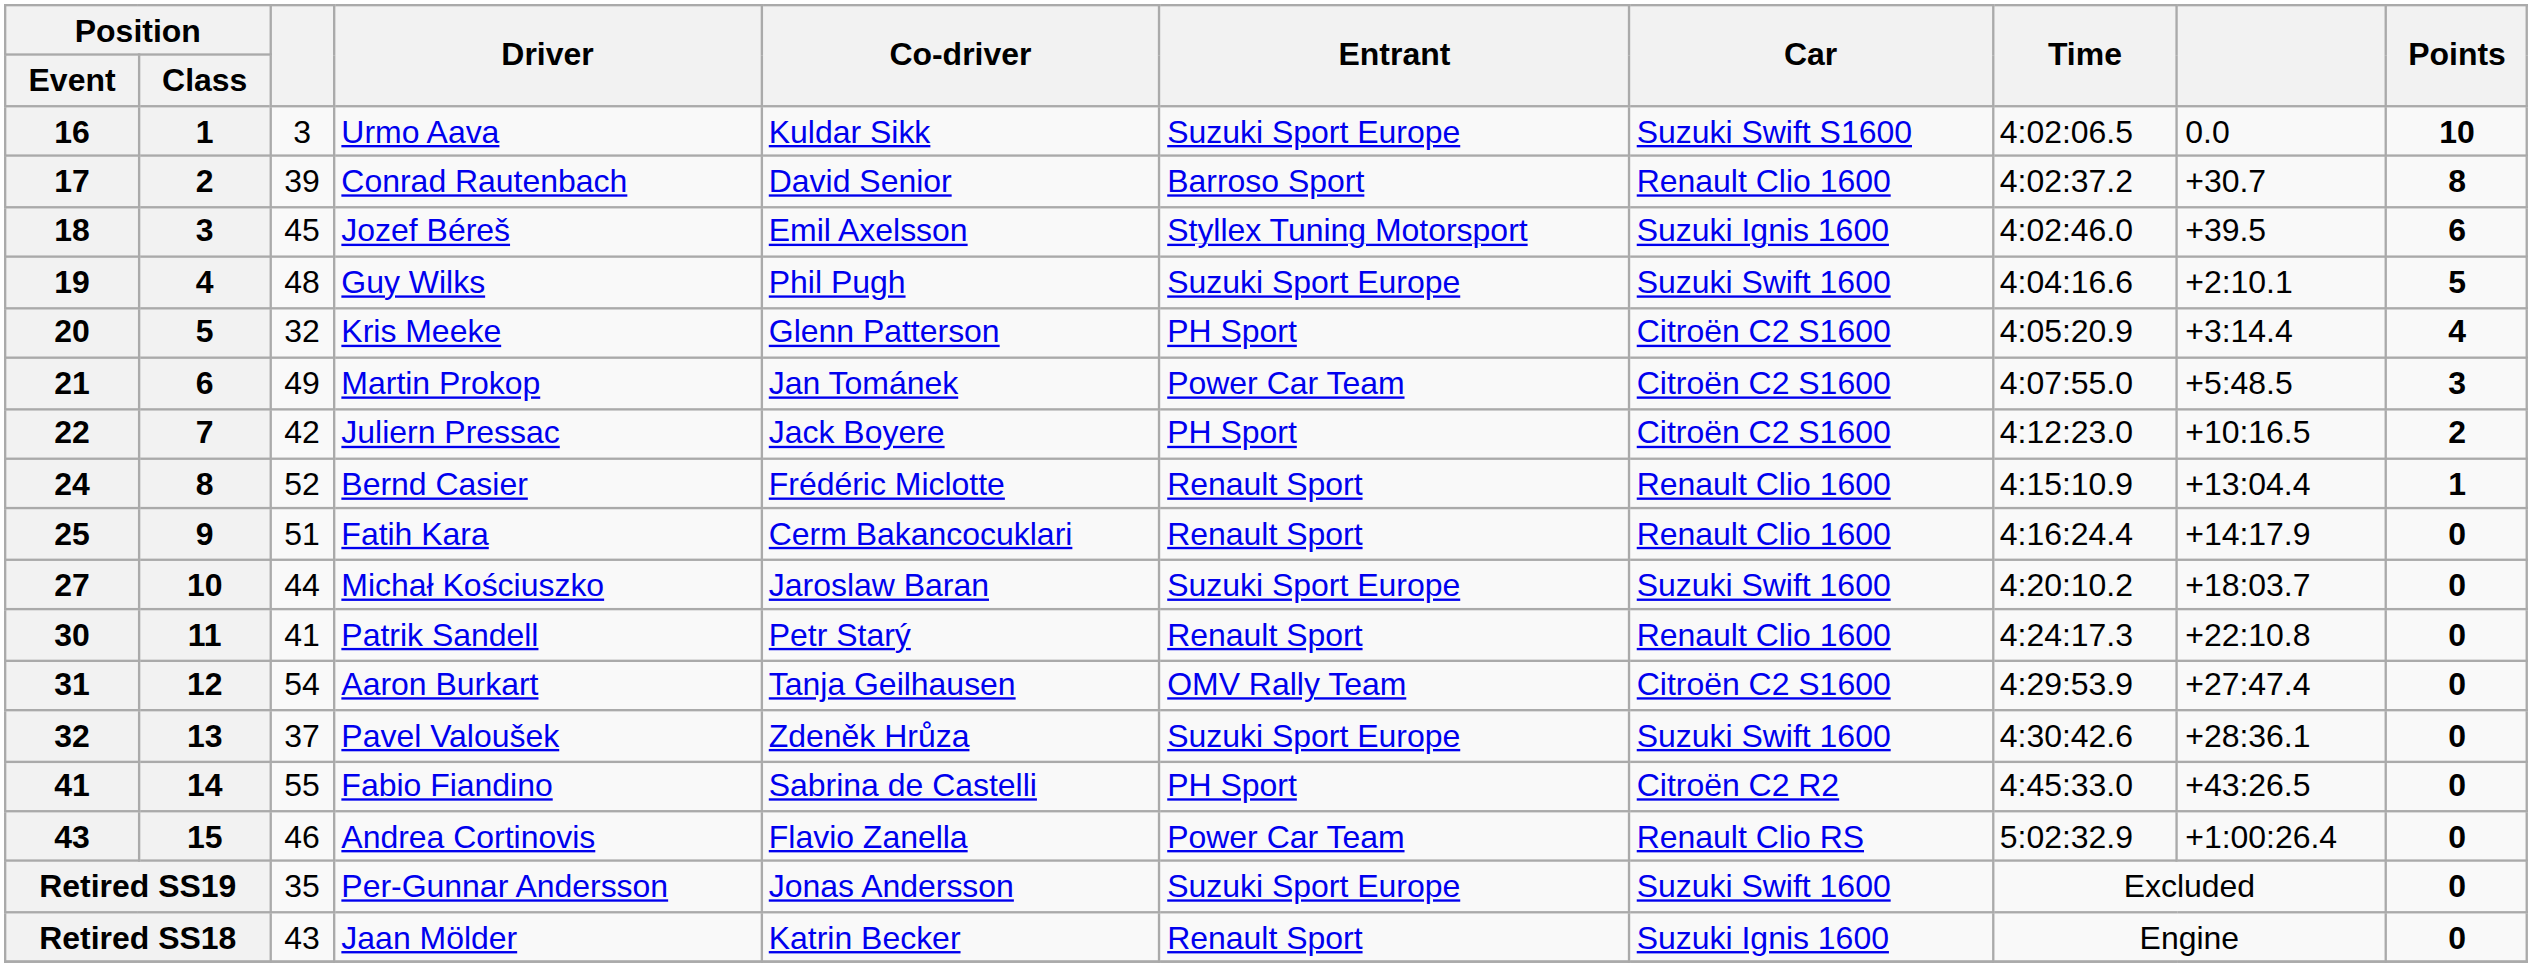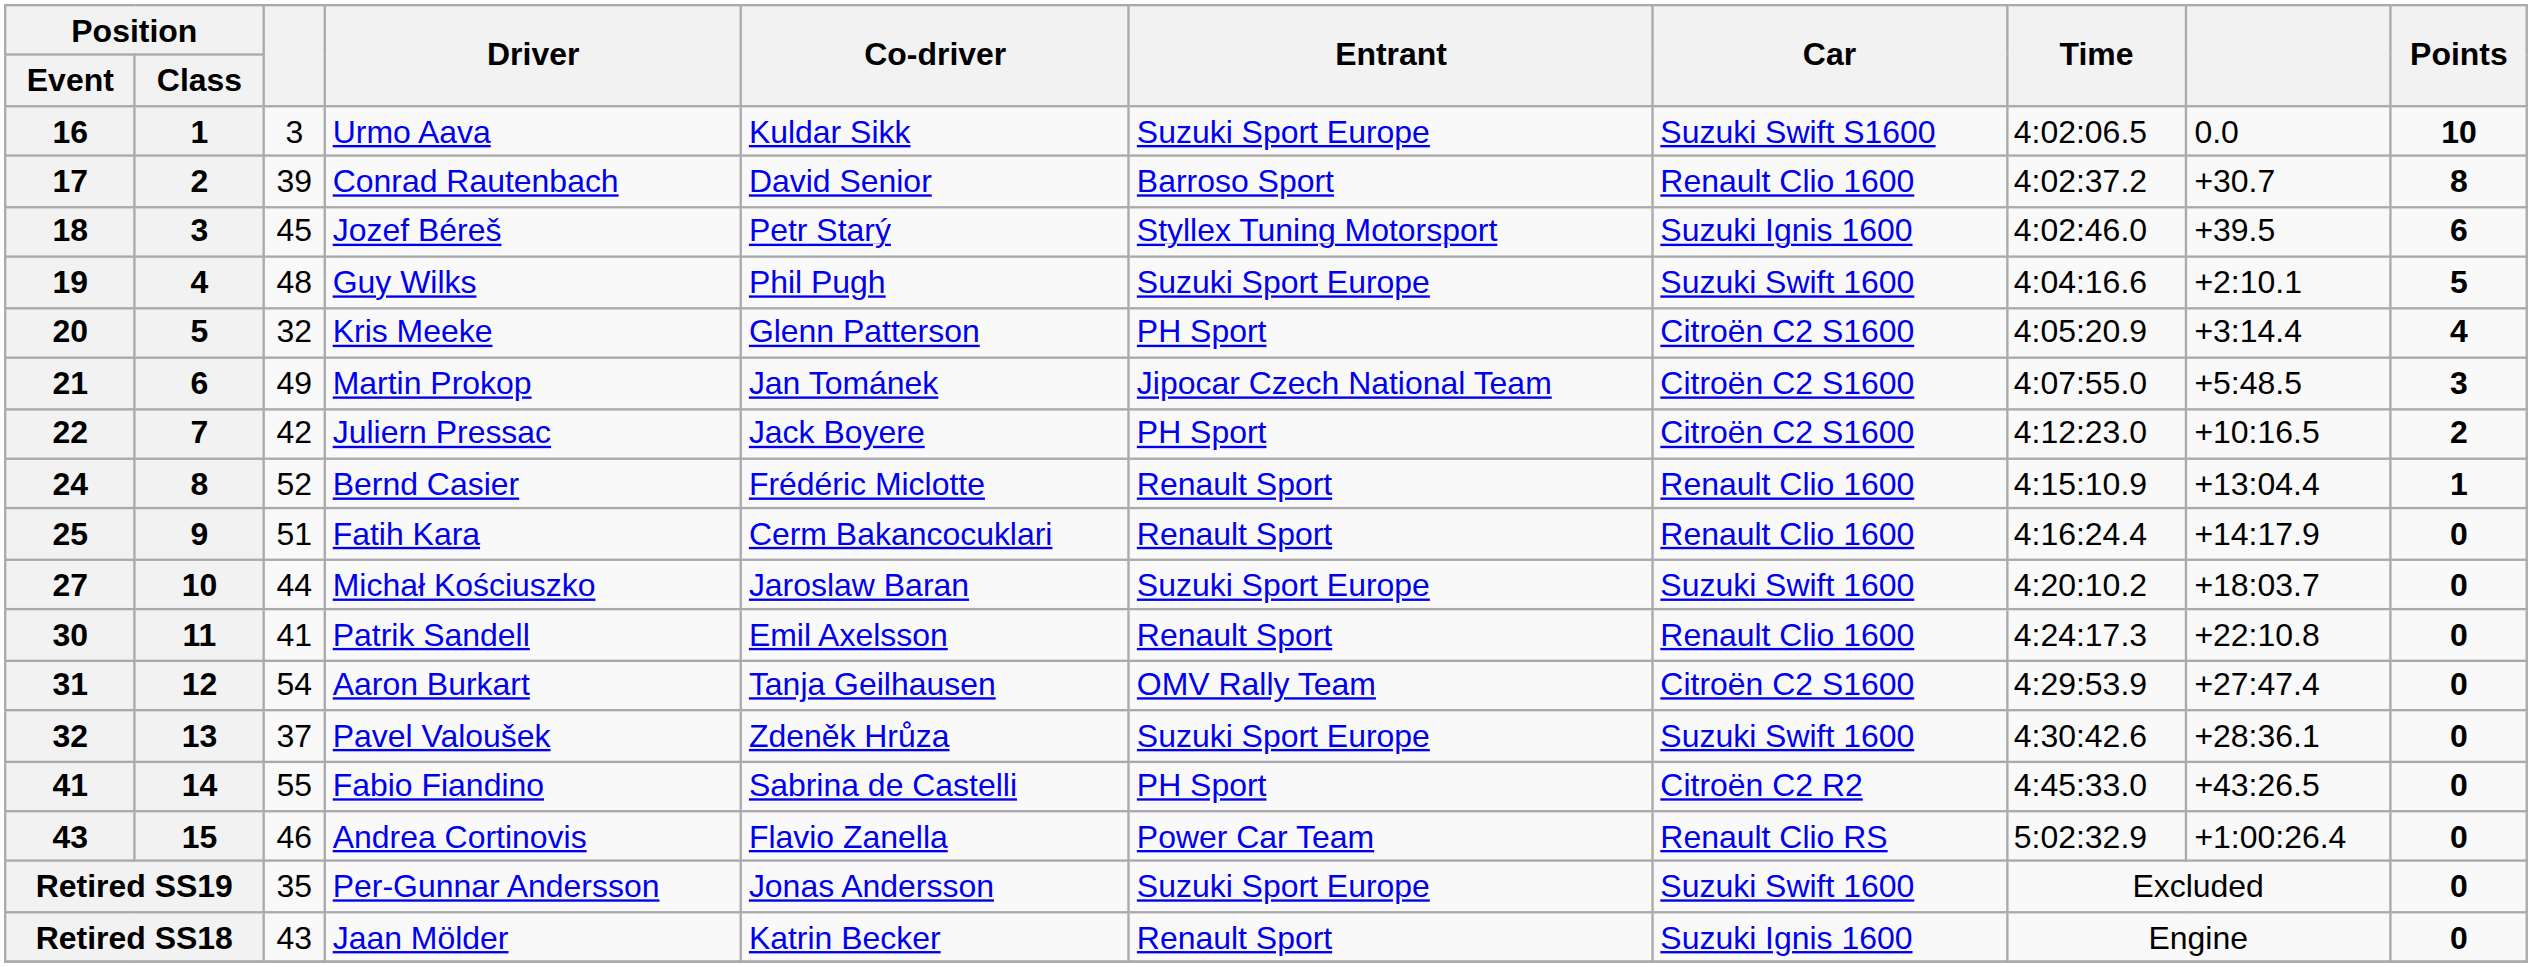 <table class="wikitable" width=85% style="font-size: 85%;">
 <tr>
 <th colspan="2">Position</th>
 <th rowspan="2"></th>
 <th rowspan="2">Driver</th>
 <th rowspan="2">Co-driver</th>
 <th rowspan="2">Entrant</th>
 <th rowspan="2">Car</th>
 <th rowspan="2">Time</th>
 <th rowspan="2"></th>
 <th rowspan="2">Points</th>
 </tr>
 <tr>
 <th>Event</th>
 <th>Class</th>
 </tr>
 <tr>
 <th>16</th>
 <th>1</th>
 <td align="center">3</td>
 <td> <a href='#'>Urmo Aava</a></td>
 <td> <a href='#'>Kuldar Sikk</a></td>
 <td><a href='#'>Suzuki Sport Europe</a></td>
 <td><a href='#'>Suzuki Swift S1600</a></td>
 <td>4:02:06.5</td>
 <td>0.0</td>
 <td align="center"><strong>10</strong></td>
 </tr>
 <tr>
 <th>17</th>
 <th>2</th>
 <td align="center">39</td>
 <td> <a href='#'>Conrad Rautenbach</a></td>
 <td> <a href='#'>David Senior</a></td>
 <td><a href='#'>Barroso Sport</a></td>
 <td><a href='#'>Renault Clio 1600</a></td>
 <td>4:02:37.2</td>
 <td>+30.7</td>
 <td align="center"><strong>8</strong></td>
 </tr>
 <tr>
 <th>18</th>
 <th>3</th>
 <td align="center">45</td>
 <td> <a href='#'>Jozef Béreš</a></td>
-<td> <a href='#'>Emil Axelsson</a></td>
+<td> <a href='#'>Petr Starý</a></td>
 <td><a href='#'>Styllex Tuning Motorsport</a></td>
 <td><a href='#'>Suzuki Ignis 1600</a></td>
 <td>4:02:46.0</td>
 <td>+39.5</td>
 <td align="center"><strong>6</strong></td>
 </tr>
 <tr>
 <th>19</th>
 <th>4</th>
 <td align="center">48</td>
 <td> <a href='#'>Guy Wilks</a></td>
 <td> <a href='#'>Phil Pugh</a></td>
 <td><a href='#'>Suzuki Sport Europe</a></td>
 <td><a href='#'>Suzuki Swift 1600</a></td>
 <td>4:04:16.6</td>
 <td>+2:10.1</td>
 <td align="center"><strong>5</strong></td>
 </tr>
 <tr>
 <th>20</th>
 <th>5</th>
 <td align="center">32</td>
 <td> <a href='#'>Kris Meeke</a></td>
 <td> <a href='#'>Glenn Patterson</a></td>
 <td><a href='#'>PH Sport</a></td>
 <td><a href='#'>Citroën C2 S1600</a></td>
 <td>4:05:20.9</td>
 <td>+3:14.4</td>
 <td align="center"><strong>4</strong></td>
 </tr>
 <tr>
 <th>21</th>
 <th>6</th>
 <td align="center">49</td>
 <td> <a href='#'>Martin Prokop</a></td>
 <td> <a href='#'>Jan Tománek</a></td>
-<td><a href='#'>Power Car Team</a></td>
+<td><a href='#'>Jipocar Czech National Team</a></td>
 <td><a href='#'>Citroën C2 S1600</a></td>
 <td>4:07:55.0</td>
 <td>+5:48.5</td>
 <td align="center"><strong>3</strong></td>
 </tr>
 <tr>
 <th>22</th>
 <th>7</th>
 <td align="center">42</td>
 <td> <a href='#'>Juliern Pressac</a></td>
 <td> <a href='#'>Jack Boyere</a></td>
 <td><a href='#'>PH Sport</a></td>
 <td><a href='#'>Citroën C2 S1600</a></td>
 <td>4:12:23.0</td>
 <td>+10:16.5</td>
 <td align="center"><strong>2</strong></td>
 </tr>
 <tr>
 <th>24</th>
 <th>8</th>
 <td align="center">52</td>
 <td> <a href='#'>Bernd Casier</a></td>
 <td> <a href='#'>Frédéric Miclotte</a></td>
 <td><a href='#'>Renault Sport</a></td>
 <td><a href='#'>Renault Clio 1600</a></td>
 <td>4:15:10.9</td>
 <td>+13:04.4</td>
 <td align="center"><strong>1</strong></td>
 </tr>
 <tr>
 <th>25</th>
 <th>9</th>
 <td align="center">51</td>
 <td> <a href='#'>Fatih Kara</a></td>
 <td> <a href='#'>Cerm Bakancocuklari</a></td>
 <td><a href='#'>Renault Sport</a></td>
 <td><a href='#'>Renault Clio 1600</a></td>
 <td>4:16:24.4</td>
 <td>+14:17.9</td>
 <td align="center"><strong>0</strong></td>
 </tr>
 <tr>
 <th>27</th>
 <th>10</th>
 <td align="center">44</td>
 <td> <a href='#'>Michał Kościuszko</a></td>
 <td> <a href='#'>Jaroslaw Baran</a></td>
 <td><a href='#'>Suzuki Sport Europe</a></td>
 <td><a href='#'>Suzuki Swift 1600</a></td>
 <td>4:20:10.2</td>
 <td>+18:03.7</td>
 <td align="center"><strong>0</strong></td>
 </tr>
 <tr>
 <th>30</th>
 <th>11</th>
 <td align="center">41</td>
 <td> <a href='#'>Patrik Sandell</a></td>
-<td> <a href='#'>Petr Starý</a></td>
+<td> <a href='#'>Emil Axelsson</a></td>
 <td><a href='#'>Renault Sport</a></td>
 <td><a href='#'>Renault Clio 1600</a></td>
 <td>4:24:17.3</td>
 <td>+22:10.8</td>
 <td align="center"><strong>0</strong></td>
 </tr>
 <tr>
 <th>31</th>
 <th>12</th>
 <td align="center">54</td>
 <td> <a href='#'>Aaron Burkart</a></td>
 <td> <a href='#'>Tanja Geilhausen</a></td>
 <td><a href='#'>OMV Rally Team</a></td>
 <td><a href='#'>Citroën C2 S1600</a></td>
 <td>4:29:53.9</td>
 <td>+27:47.4</td>
 <td align="center"><strong>0</strong></td>
 </tr>
 <tr>
 <th>32</th>
 <th>13</th>
 <td align="center">37</td>
 <td> <a href='#'>Pavel Valoušek</a></td>
 <td> <a href='#'>Zdeněk Hrůza</a></td>
 <td><a href='#'>Suzuki Sport Europe</a></td>
 <td><a href='#'>Suzuki Swift 1600</a></td>
 <td>4:30:42.6</td>
 <td>+28:36.1</td>
 <td align="center"><strong>0</strong></td>
 </tr>
 <tr>
 <th>41</th>
 <th>14</th>
 <td align="center">55</td>
 <td> <a href='#'>Fabio Fiandino</a></td>
 <td> <a href='#'>Sabrina de Castelli</a></td>
 <td><a href='#'>PH Sport</a></td>
 <td><a href='#'>Citroën C2 R2</a></td>
 <td>4:45:33.0</td>
 <td>+43:26.5</td>
 <td align="center"><strong>0</strong></td>
 </tr>
 <tr>
 <th>43</th>
 <th>15</th>
 <td align="center">46</td>
 <td> <a href='#'>Andrea Cortinovis</a></td>
 <td> <a href='#'>Flavio Zanella</a></td>
 <td><a href='#'>Power Car Team</a></td>
 <td><a href='#'>Renault Clio RS</a></td>
 <td>5:02:32.9</td>
 <td>+1:00:26.4</td>
 <td align="center"><strong>0</strong></td>
 </tr>
 <tr>
 <th colspan="2">Retired SS19</th>
 <td align="center">35</td>
 <td> <a href='#'>Per-Gunnar Andersson</a></td>
 <td> <a href='#'>Jonas Andersson</a></td>
 <td><a href='#'>Suzuki Sport Europe</a></td>
 <td><a href='#'>Suzuki Swift 1600</a></td>
 <td colspan="2" align="center">Excluded</td>
 <td align="center"><strong>0</strong></td>
 </tr>
 <tr>
 <th colspan="2">Retired SS18</th>
 <td align="center">43</td>
 <td> <a href='#'>Jaan Mölder</a></td>
 <td> <a href='#'>Katrin Becker</a></td>
 <td><a href='#'>Renault Sport</a></td>
 <td><a href='#'>Suzuki Ignis 1600</a></td>
 <td colspan="2" align="center">Engine</td>
 <td align="center"><strong>0</strong></td>
 </tr>
 <tr>
 </tr>
 </table>
